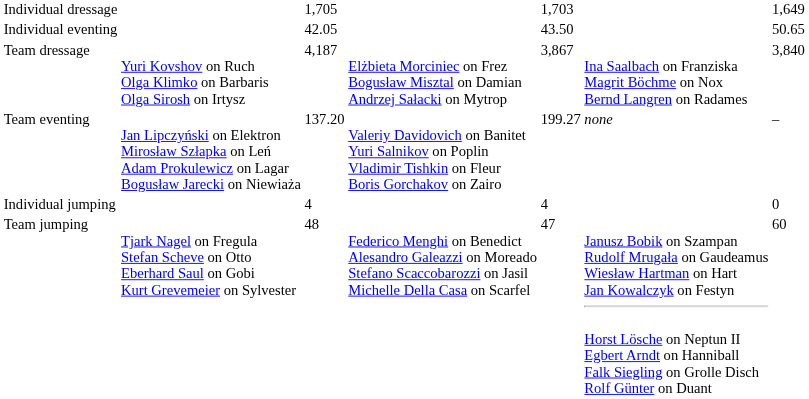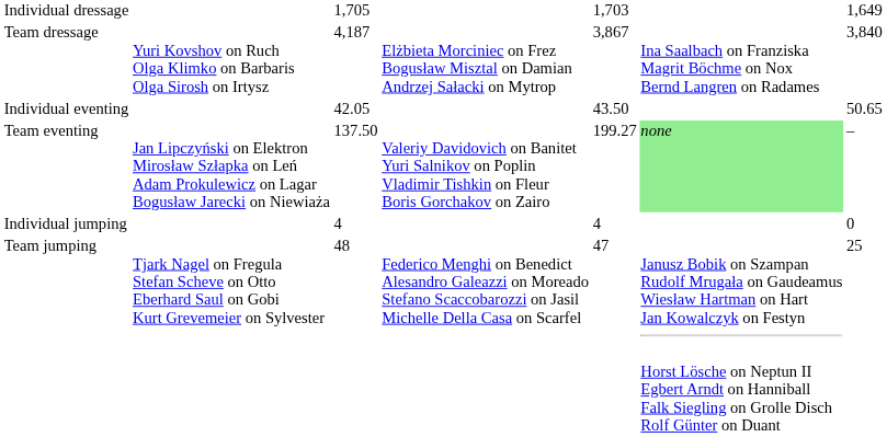 <table>
 <tr valign="top">
 <td>Individual dressage</td>
 <td></td>
 <td>1,705</td>
 <td></td>
 <td>1,703</td>
 <td></td>
 <td>1,649</td>
 </tr>
 <tr valign="top">
+<td>Team dressage</td>
+<td> <br><a href='#'>Yuri Kovshov</a> on Ruch <br> <a href='#'>Olga Klimko</a> on Barbaris <br> <a href='#'>Olga Sirosh</a> on Irtysz</td>
+<td>4,187</td>
+<td> <br><a href='#'>Elżbieta Morciniec</a> on Frez <br> <a href='#'>Bogusław Misztal</a> on Damian <br> <a href='#'>Andrzej Sałacki</a> on Mytrop</td>
+<td>3,867</td>
+<td> <br><a href='#'>Ina Saalbach</a> on Franziska <br> <a href='#'>Magrit Böchme</a> on Nox <br> <a href='#'>Bernd Langren</a> on Radames</td>
+<td>3,840</td>
+</tr>
+<tr valign="top">
 <td>Individual eventing</td>
 <td></td>
 <td>42.05</td>
 <td></td>
 <td>43.50</td>
 <td></td>
 <td>50.65</td>
 </tr>
 <tr valign="top">
-<td>Team dressage</td>
-<td> <br><a href='#'>Yuri Kovshov</a> on Ruch <br> <a href='#'>Olga Klimko</a> on Barbaris <br> <a href='#'>Olga Sirosh</a> on Irtysz</td>
-<td>4,187</td>
-<td> <br><a href='#'>Elżbieta Morciniec</a> on Frez <br> <a href='#'>Bogusław Misztal</a> on Damian <br> <a href='#'>Andrzej Sałacki</a> on Mytrop</td>
-<td>3,867</td>
-<td> <br><a href='#'>Ina Saalbach</a> on Franziska <br> <a href='#'>Magrit Böchme</a> on Nox <br> <a href='#'>Bernd Langren</a> on Radames</td>
-<td>3,840</td>
-</tr>
-<tr valign="top">
 <td>Team eventing</td>
 <td> <br><a href='#'>Jan Lipczyński</a> on Elektron <br> <a href='#'>Mirosław Szłapka</a> on Leń <br> <a href='#'>Adam Prokulewicz</a> on Lagar <br> <a href='#'>Bogusław Jarecki</a> on Niewiaża</td>
-<td>137.20</td>
+<td>137.50</td>
 <td> <br><a href='#'>Valeriy Davidovich</a> on Banitet <br> <a href='#'>Yuri Salnikov</a> on Poplin <br> <a href='#'>Vladimir Tishkin</a> on Fleur <br>  <a href='#'>Boris Gorchakov</a> on Zairo</td>
 <td>199.27</td>
-<td><em>none</em></td>
+<td style="background: lightgreen;"><em>none</em></td>
 <td>–</td>
 </tr>
 <tr valign="top">
 <td>Individual jumping</td>
 <td></td>
 <td>4</td>
 <td></td>
 <td>4</td>
 <td></td>
 <td>0</td>
 </tr>
 <tr valign="top">
 <td>Team jumping</td>
 <td> <br><a href='#'>Tjark Nagel</a> on Fregula <br> <a href='#'>Stefan Scheve</a> on Otto<br>  <a href='#'>Eberhard Saul</a> on Gobi <br> <a href='#'>Kurt Grevemeier</a> on Sylvester</td>
 <td>48</td>
 <td> <br><a href='#'>Federico Menghi</a> on Benedict <br> <a href='#'>Alesandro Galeazzi</a> on Moreado <br> <a href='#'>Stefano Scaccobarozzi</a> on Jasil <br> <a href='#'>Michelle Della Casa</a> on Scarfel</td>
 <td>47</td>
 <td> <br><a href='#'>Janusz Bobik</a> on Szampan <br> <a href='#'>Rudolf Mrugała</a> on Gaudeamus<br> <a href='#'>Wiesław Hartman</a> on Hart<br> <a href='#'>Jan Kowalczyk</a> on Festyn <hr>  <br><a href='#'>Horst Lösche</a> on Neptun II<br> <a href='#'>Egbert Arndt</a> on Hanniball<br> <a href='#'>Falk Siegling</a> on Grolle Disch<br> <a href='#'>Rolf Günter</a> on Duant</td>
-<td>60</td>
+<td>25</td>
 </tr>
 </table>
